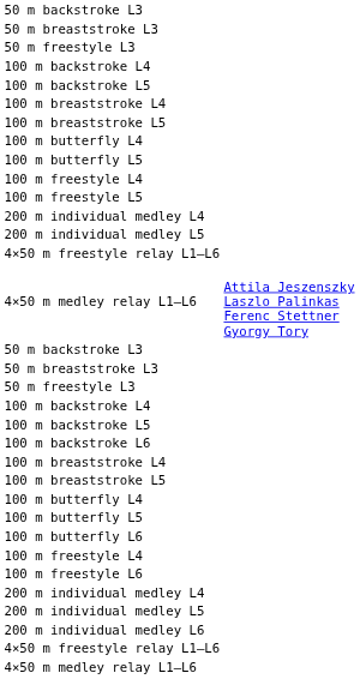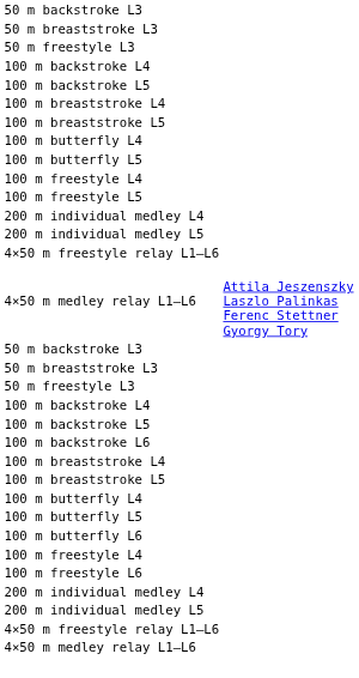 <table>
 <tr>
 <td>50 m backstroke L3<br></td>
 <td></td>
 <td></td>
 <td></td>
 </tr>
 <tr>
 <td>50 m breaststroke L3<br></td>
 <td></td>
 <td></td>
 <td></td>
 </tr>
 <tr>
 <td>50 m freestyle L3<br></td>
 <td></td>
 <td></td>
 <td></td>
 </tr>
 <tr>
 <td>100 m backstroke L4<br></td>
 <td></td>
 <td></td>
 <td></td>
 </tr>
 <tr>
 <td>100 m backstroke L5<br></td>
 <td></td>
 <td></td>
 <td></td>
 </tr>
 <tr>
 <td>100 m breaststroke L4<br></td>
 <td></td>
 <td></td>
 <td></td>
 </tr>
 <tr>
 <td>100 m breaststroke L5<br></td>
 <td></td>
 <td></td>
 <td></td>
 </tr>
 <tr>
 <td>100 m butterfly L4<br></td>
 <td></td>
 <td></td>
 <td></td>
 </tr>
 <tr>
 <td>100 m butterfly L5<br></td>
 <td></td>
 <td></td>
 <td></td>
 </tr>
 <tr>
 <td>100 m freestyle L4<br></td>
 <td></td>
 <td></td>
 <td></td>
 </tr>
 <tr>
 <td>100 m freestyle L5<br></td>
 <td></td>
 <td></td>
 <td></td>
 </tr>
 <tr>
 <td>200 m individual medley L4<br></td>
 <td></td>
 <td></td>
 <td></td>
 </tr>
 <tr>
 <td>200 m individual medley L5<br></td>
 <td></td>
 <td></td>
 <td></td>
 </tr>
 <tr>
 <td>4×50 m freestyle relay L1–L6<br></td>
 <td></td>
 <td></td>
 <td></td>
 </tr>
 <tr>
 <td>4×50 m medley relay L1–L6<br></td>
 <td valign=top> <br> <a href='#'>Attila Jeszenszky</a> <br> <a href='#'>Laszlo Palinkas</a> <br> <a href='#'>Ferenc Stettner</a> <br> <a href='#'>Gyorgy Tory</a></td>
 <td valign=top></td>
 <td valign=top></td>
 </tr>
 <tr>
 <td>50 m backstroke L3<br></td>
 <td></td>
 <td></td>
 <td></td>
 </tr>
 <tr>
 <td>50 m breaststroke L3<br></td>
 <td></td>
 <td></td>
 <td></td>
 </tr>
 <tr>
 <td>50 m freestyle L3<br></td>
 <td></td>
 <td></td>
 <td></td>
 </tr>
 <tr>
 <td>100 m backstroke L4<br></td>
 <td></td>
 <td></td>
 <td></td>
 </tr>
 <tr>
 <td>100 m backstroke L5<br></td>
 <td></td>
 <td></td>
 <td></td>
 </tr>
 <tr>
 <td>100 m backstroke L6<br></td>
 <td></td>
 <td></td>
 <td></td>
 </tr>
 <tr>
 <td>100 m breaststroke L4<br></td>
 <td></td>
 <td></td>
 <td></td>
 </tr>
 <tr>
 <td>100 m breaststroke L5<br></td>
 <td></td>
 <td></td>
 <td></td>
 </tr>
 <tr>
 <td>100 m butterfly L4<br></td>
 <td></td>
 <td></td>
 <td></td>
 </tr>
 <tr>
 <td>100 m butterfly L5<br></td>
 <td></td>
 <td></td>
 <td></td>
 </tr>
 <tr>
 <td>100 m butterfly L6<br></td>
 <td></td>
 <td></td>
 <td></td>
 </tr>
 <tr>
 <td>100 m freestyle L4<br></td>
 <td></td>
 <td></td>
 <td></td>
 </tr>
 <tr>
 <td>100 m freestyle L6<br></td>
 <td></td>
 <td></td>
 <td></td>
 </tr>
 <tr>
 <td>200 m individual medley L4<br></td>
 <td></td>
 <td></td>
 <td></td>
 </tr>
 <tr>
 <td>200 m individual medley L5<br></td>
 <td></td>
 <td></td>
 <td></td>
 </tr>
 <tr>
-<td>200 m individual medley L6<br></td>
-<td></td>
-<td></td>
-<td></td>
-</tr>
-<tr>
 <td>4×50 m freestyle relay L1–L6<br></td>
 <td></td>
 <td></td>
 <td></td>
 </tr>
 <tr>
 <td>4×50 m medley relay L1–L6<br></td>
 <td></td>
 <td></td>
 <td></td>
 </tr>
 <tr>
 </tr>
 </table>
